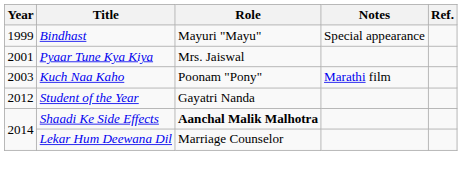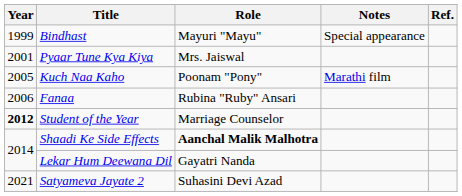 <table class="wikitable sortable">
 <tr>
 <th>Year</th>
 <th>Title</th>
 <th>Role</th>
 <th class="unsortable">Notes</th>
 <th class="unsortable">Ref.</th>
 </tr>
 <tr>
 <td>1999</td>
 <td><em><a href='#'>Bindhast</a></em></td>
 <td>Mayuri "Mayu"</td>
 <td>Special appearance</td>
 <td></td>
 </tr>
 <tr>
 <td>2001</td>
 <td><em><a href='#'>Pyaar Tune Kya Kiya</a></em></td>
 <td>Mrs. Jaiswal</td>
 <td></td>
 <td></td>
 </tr>
 <tr>
-<td>2003</td>
+<td>2005</td>
 <td><em><a href='#'>Kuch Naa Kaho</a></em></td>
 <td>Poonam "Pony"</td>
 <td><a href='#'>Marathi</a> film</td>
 <td></td>
 </tr>
 <tr>
-<td>2012</td>
+<td>2006</td>
+<td><em><a href='#'>Fanaa</a></em></td>
+<td>Rubina "Ruby" Ansari</td>
+<td></td>
+<td></td>
+</tr>
+<tr>
+<td><strong>2012</strong></td>
 <td><em><a href='#'>Student of the Year</a></em></td>
-<td>Gayatri Nanda</td>
+<td>Marriage Counselor</td>
 <td></td>
 <td></td>
 </tr>
 <tr>
 <td rowspan="2">2014</td>
 <td><em><a href='#'>Shaadi Ke Side Effects</a></em></td>
 <td><strong>Aanchal Malik Malhotra</strong></td>
 <td></td>
 <td></td>
 </tr>
 <tr>
 <td><em><a href='#'>Lekar Hum Deewana Dil</a></em></td>
-<td>Marriage Counselor</td>
+<td>Gayatri Nanda</td>
+<td></td>
+<td></td>
+</tr>
+<tr>
+<td>2021</td>
+<td><em><a href='#'>Satyameva Jayate 2</a></em></td>
+<td>Suhasini Devi Azad</td>
 <td></td>
 <td></td>
 </tr>
 </table>
